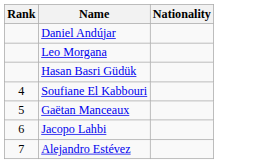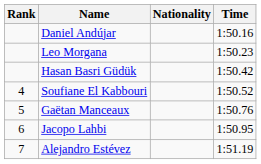 <table class="wikitable sortable"  style="text-align:center">
 <tr>
 <th>Rank</th>
 <th>Name</th>
 <th>Nationality</th>
+<th>Time</th>
 </tr>
 <tr>
 <td></td>
 <td align=left><a href='#'>Daniel Andújar</a></td>
 <td align=left></td>
+<td>1:50.16</td>
 </tr>
 <tr>
 <td></td>
 <td align=left><a href='#'>Leo Morgana</a></td>
 <td align=left></td>
+<td>1:50.23</td>
 </tr>
 <tr>
 <td></td>
 <td align=left><a href='#'>Hasan Basri Güdük</a></td>
 <td align=left></td>
+<td>1:50.42</td>
 </tr>
 <tr>
 <td>4</td>
 <td align=left><a href='#'>Soufiane El Kabbouri</a></td>
 <td align=left></td>
+<td>1:50.52</td>
 </tr>
 <tr>
 <td>5</td>
 <td align=left><a href='#'>Gaëtan Manceaux</a></td>
 <td align=left></td>
+<td>1:50.76</td>
 </tr>
 <tr>
 <td>6</td>
 <td align=left><a href='#'>Jacopo Lahbi</a></td>
 <td align=left></td>
+<td>1:50.95</td>
 </tr>
 <tr>
 <td>7</td>
 <td align=left><a href='#'>Alejandro Estévez</a></td>
 <td align=left></td>
+<td>1:51.19</td>
 </tr>
 </table>
